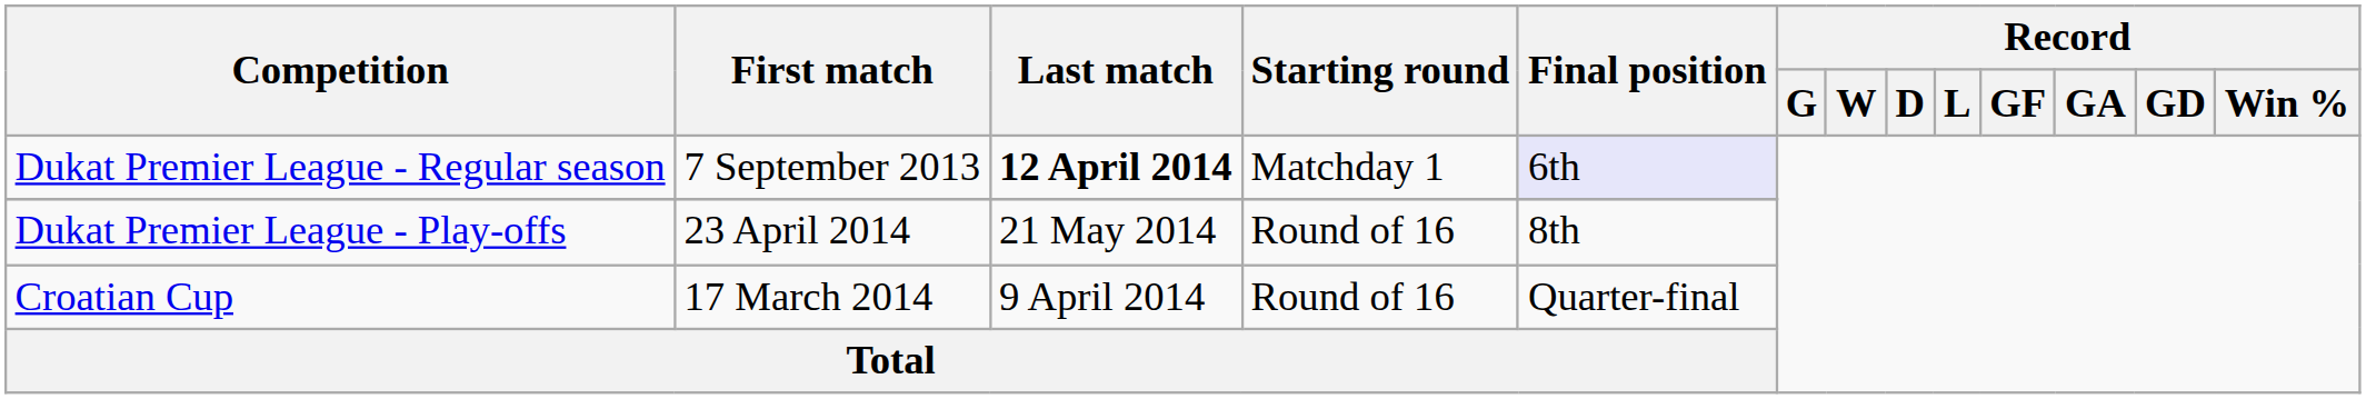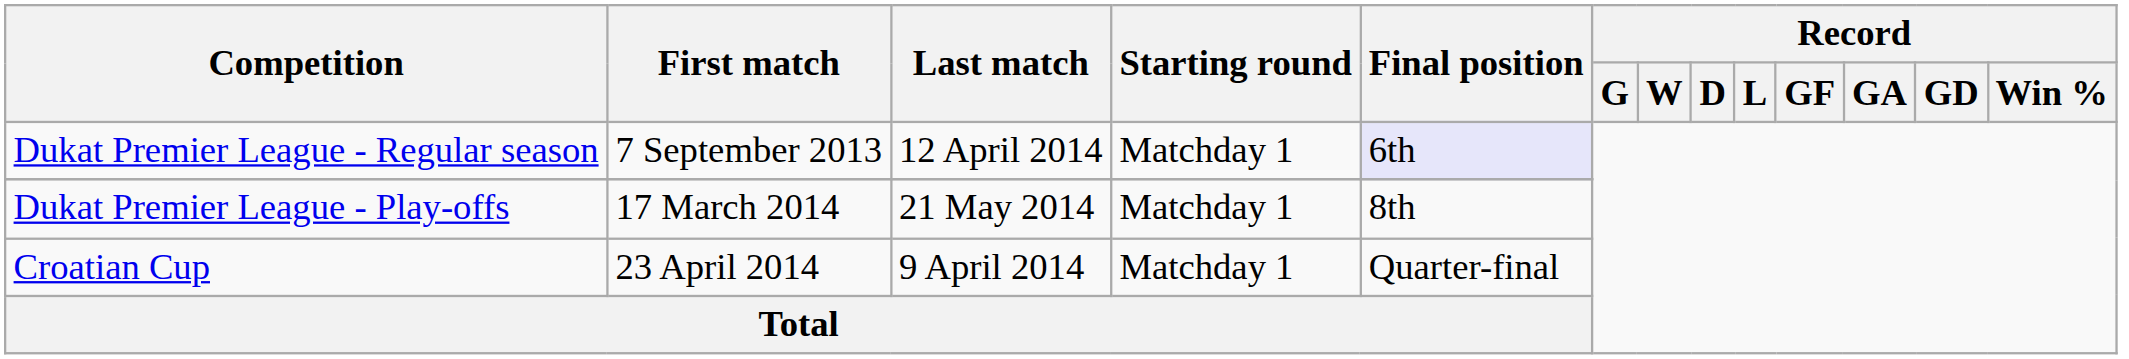 <table class="wikitable" style="text-align: center">
 <tr>
 <th rowspan=2>Competition</th>
 <th rowspan=2>First match</th>
 <th rowspan=2>Last match</th>
 <th rowspan=2>Starting round</th>
 <th rowspan=2>Final position</th>
 <th colspan=8>Record</th>
 </tr>
 <tr>
 <th>G</th>
 <th>W</th>
 <th>D</th>
 <th>L</th>
 <th>GF</th>
 <th>GA</th>
 <th>GD</th>
 <th>Win %</th>
 </tr>
 <tr>
 <td align=left><a href='#'>Dukat Premier League - Regular season</a></td>
 <td align=left>7 September 2013</td>
-<td align=left><strong>12 April 2014</strong></td>
+<td align=left>12 April 2014</td>
 <td align=left>Matchday 1</td>
 <td align=left style="background: lavender;">6th<br></td>
 </tr>
 <tr>
 </tr>
 <tr>
 <td align=left><a href='#'>Dukat Premier League - Play-offs</a></td>
-<td align=left>23 April 2014</td>
+<td align=left>17 March 2014</td>
 <td align=left>21 May 2014</td>
-<td align=left>Round of 16</td>
+<td align=left>Matchday 1</td>
 <td align=left>8th<br></td>
 </tr>
 <tr>
 <td align=left><a href='#'>Croatian Cup</a></td>
-<td align=left>17 March 2014</td>
+<td align=left>23 April 2014</td>
 <td align=left>9 April 2014</td>
-<td align=left>Round of 16</td>
+<td align=left>Matchday 1</td>
 <td align=left>Quarter-final<br></td>
 </tr>
 <tr>
 <th colspan=5>Total<br></th>
 </tr>
 </table>
